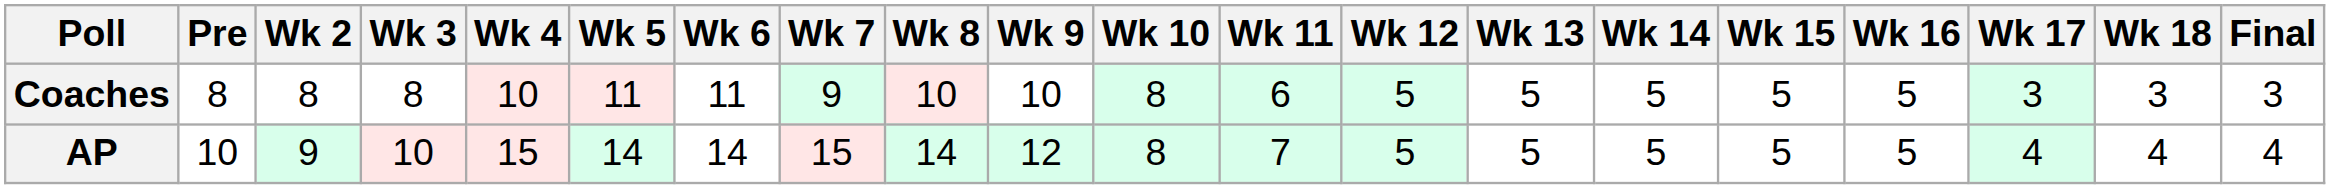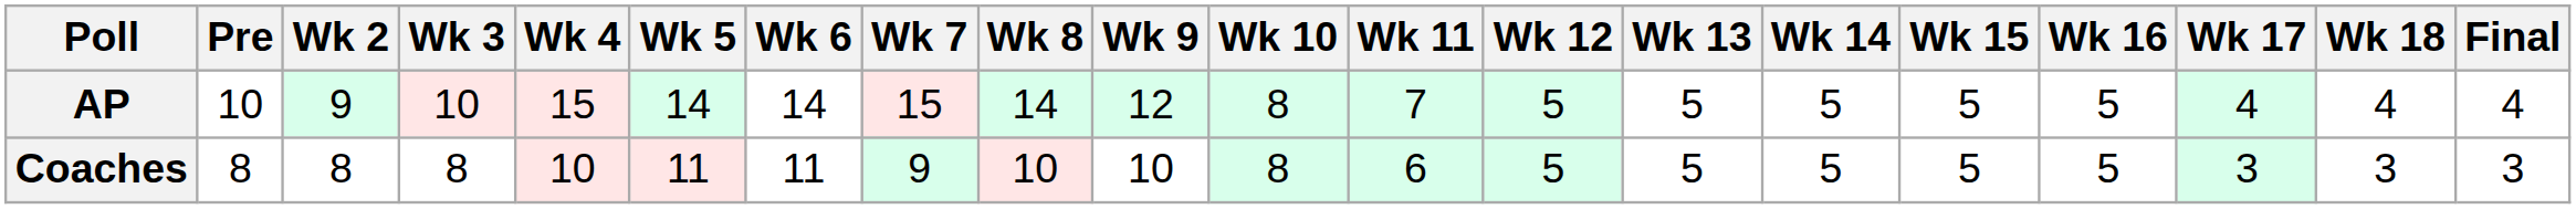 <table class="wikitable" style="white-space:nowrap;">
 <tr>
 <th>Poll</th>
 <th>Pre</th>
 <th>Wk 2</th>
 <th>Wk 3</th>
 <th>Wk 4</th>
 <th>Wk 5</th>
 <th>Wk 6</th>
 <th>Wk 7</th>
 <th>Wk 8</th>
 <th>Wk 9</th>
 <th>Wk 10</th>
 <th>Wk 11</th>
 <th>Wk 12</th>
 <th>Wk 13</th>
 <th>Wk 14</th>
 <th>Wk 15</th>
 <th>Wk 16</th>
 <th>Wk 17</th>
 <th>Wk 18</th>
 <th>Final</th>
 </tr>
 <tr style="text-align:center;">
+<th>AP</th>
+<td style="background:#FFF;">10</td>
+<td style="background:#D8FFEB;">9</td>
+<td style="background:#FFE6E6;">10</td>
+<td style="background:#FFE6E6;">15</td>
+<td style="background:#D8FFEB;">14</td>
+<td style="background:#FFF;">14</td>
+<td style="background:#FFE6E6;">15</td>
+<td style="background:#D8FFEB;">14</td>
+<td style="background:#D8FFEB;">12</td>
+<td style="background:#D8FFEB;">8</td>
+<td style="background:#D8FFEB;">7</td>
+<td style="background:#D8FFEB;">5</td>
+<td style="background:#FFF;">5</td>
+<td style="background:#FFF;">5</td>
+<td style="background:#FFF;">5</td>
+<td style="background:#FFF;">5</td>
+<td style="background:#D8FFEB;">4</td>
+<td style="background:#FFF;">4</td>
+<td style="background:#FFF;">4</td>
+</tr>
+<tr style="text-align:center;">
 <th>Coaches</th>
 <td style="background:#FFF;">8</td>
 <td style="background:#FFF;">8</td>
 <td style="background:#FFF;">8</td>
 <td style="background:#FFE6E6;">10</td>
 <td style="background:#FFE6E6;">11</td>
 <td style="background:#FFF;">11</td>
 <td style="background:#D8FFEB;">9</td>
 <td style="background:#FFE6E6;">10</td>
 <td style="background:#FFF;">10</td>
 <td style="background:#D8FFEB;">8</td>
 <td style="background:#D8FFEB;">6</td>
 <td style="background:#D8FFEB;">5</td>
 <td style="background:#FFF;">5</td>
 <td style="background:#FFF;">5</td>
 <td style="background:#FFF;">5</td>
 <td style="background:#FFF;">5</td>
 <td style="background:#D8FFEB;">3</td>
 <td style="background:#FFF;">3</td>
 <td style="background:#FFF;">3</td>
 </tr>
-<tr style="text-align:center;">
-<th>AP</th>
-<td style="background:#FFF;">10</td>
-<td style="background:#D8FFEB;">9</td>
-<td style="background:#FFE6E6;">10</td>
-<td style="background:#FFE6E6;">15</td>
-<td style="background:#D8FFEB;">14</td>
-<td style="background:#FFF;">14</td>
-<td style="background:#FFE6E6;">15</td>
-<td style="background:#D8FFEB;">14</td>
-<td style="background:#D8FFEB;">12</td>
-<td style="background:#D8FFEB;">8</td>
-<td style="background:#D8FFEB;">7</td>
-<td style="background:#D8FFEB;">5</td>
-<td style="background:#FFF;">5</td>
-<td style="background:#FFF;">5</td>
-<td style="background:#FFF;">5</td>
-<td style="background:#FFF;">5</td>
-<td style="background:#D8FFEB;">4</td>
-<td style="background:#FFF;">4</td>
-<td style="background:#FFF;">4</td>
-</tr>
 </table>
